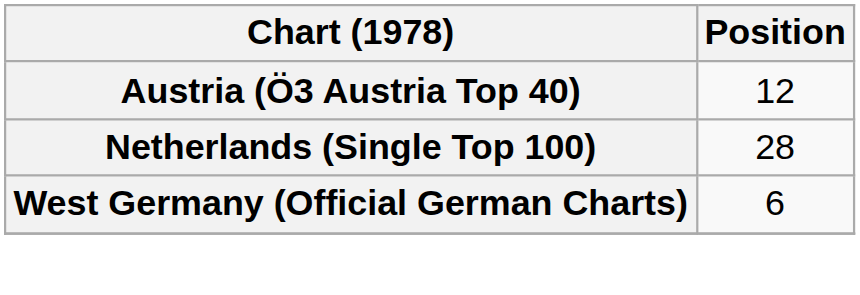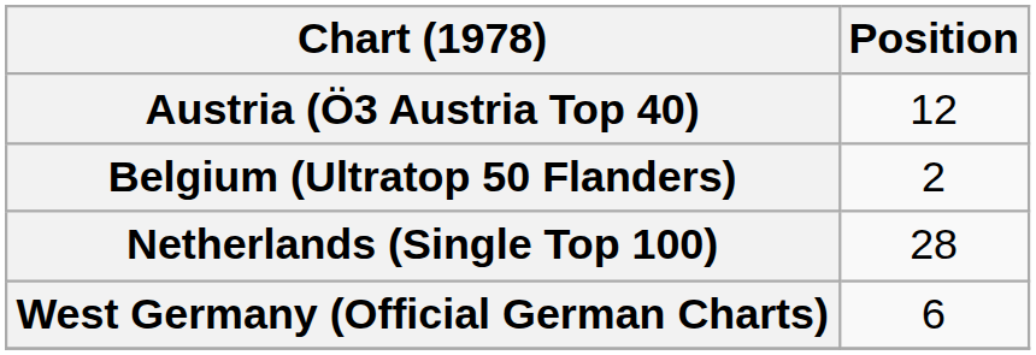 <table class="wikitable sortable plainrowheaders" style="text-align:center">
 <tr>
 <th scope="col">Chart (1978)</th>
 <th scope="col">Position</th>
 </tr>
 <tr>
 <th scope="row">Austria (Ö3 Austria Top 40)</th>
 <td>12</td>
+</tr>
+<tr>
+<th scope="row">Belgium (Ultratop 50 Flanders)</th>
+<td>2</td>
 </tr>
 <tr>
 <th scope="row">Netherlands (Single Top 100)</th>
 <td>28</td>
 </tr>
 <tr>
 <th scope="row">West Germany (Official German Charts)</th>
 <td>6</td>
 </tr>
 <tr>
 </tr>
 </table>
